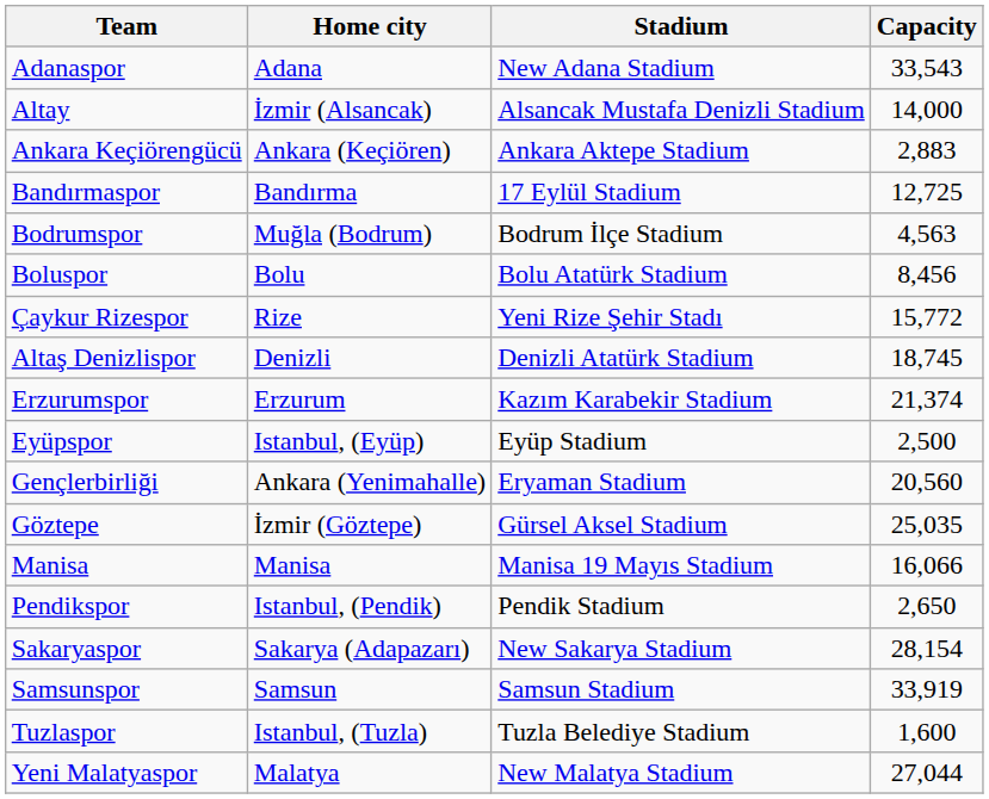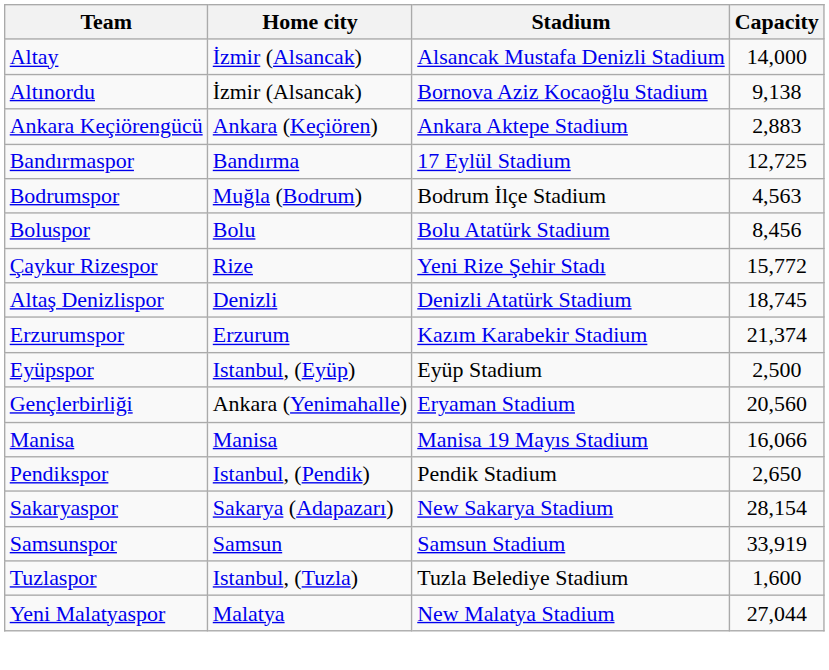 <table class="wikitable sortable" style="text-align: left;">
 <tr>
 <th>Team</th>
 <th>Home city</th>
 <th>Stadium</th>
 <th>Capacity</th>
 </tr>
 <tr>
-<td><a href='#'>Adanaspor</a></td>
-<td><a href='#'>Adana</a></td>
-<td><a href='#'>New Adana Stadium</a></td>
-<td align=center>33,543</td>
-</tr>
-<tr>
 <td><a href='#'>Altay</a></td>
 <td><a href='#'>İzmir</a> (<a href='#'>Alsancak</a>)</td>
 <td><a href='#'>Alsancak Mustafa Denizli Stadium</a></td>
 <td align="center">14,000</td>
+</tr>
+<tr>
+<td><a href='#'>Altınordu</a></td>
+<td>İzmir (Alsancak)</td>
+<td><a href='#'>Bornova Aziz Kocaoğlu Stadium</a></td>
+<td align="center">9,138</td>
 </tr>
 <tr>
 <td><a href='#'>Ankara Keçiörengücü</a></td>
 <td><a href='#'>Ankara</a> (<a href='#'>Keçiören</a>)</td>
 <td><a href='#'>Ankara Aktepe Stadium</a></td>
 <td align="center">2,883</td>
 </tr>
 <tr>
 <td><a href='#'>Bandırmaspor</a></td>
 <td><a href='#'>Bandırma</a></td>
 <td><a href='#'>17 Eylül Stadium</a></td>
 <td align="center">12,725</td>
 </tr>
 <tr>
 <td><a href='#'>Bodrumspor</a></td>
 <td><a href='#'>Muğla</a> (<a href='#'>Bodrum</a>)</td>
 <td>Bodrum İlçe Stadium</td>
 <td align="center">4,563</td>
 </tr>
 <tr>
 <td><a href='#'>Boluspor</a></td>
 <td><a href='#'>Bolu</a></td>
 <td><a href='#'>Bolu Atatürk Stadium</a></td>
 <td align="center">8,456</td>
 </tr>
 <tr>
 <td><a href='#'>Çaykur Rizespor</a></td>
 <td><a href='#'>Rize</a></td>
 <td><a href='#'>Yeni Rize Şehir Stadı</a></td>
 <td align=center>15,772</td>
 </tr>
 <tr>
 <td><a href='#'>Altaş Denizlispor</a></td>
 <td><a href='#'>Denizli</a></td>
 <td><a href='#'>Denizli Atatürk Stadium</a></td>
 <td align="center">18,745</td>
 </tr>
 <tr>
 <td><a href='#'>Erzurumspor</a></td>
 <td><a href='#'>Erzurum</a></td>
 <td><a href='#'>Kazım Karabekir Stadium</a></td>
 <td align="center">21,374</td>
 </tr>
 <tr>
 <td><a href='#'>Eyüpspor</a></td>
 <td><a href='#'>Istanbul</a>, (<a href='#'>Eyüp</a>)</td>
 <td>Eyüp Stadium</td>
 <td align=center>2,500</td>
 </tr>
 <tr>
 <td><a href='#'>Gençlerbirliği</a></td>
 <td>Ankara (<a href='#'>Yenimahalle</a>)</td>
 <td><a href='#'>Eryaman Stadium</a></td>
 <td align="center">20,560</td>
 </tr>
 <tr>
-<td><a href='#'>Göztepe</a></td>
-<td>İzmir (<a href='#'>Göztepe</a>)</td>
-<td><a href='#'>Gürsel Aksel Stadium</a></td>
-<td align=center>25,035</td>
-</tr>
-<tr>
 <td><a href='#'>Manisa</a></td>
 <td><a href='#'>Manisa</a></td>
 <td><a href='#'>Manisa 19 Mayıs Stadium</a></td>
 <td align="center">16,066</td>
 </tr>
 <tr>
 <td><a href='#'>Pendikspor</a></td>
 <td><a href='#'>Istanbul</a>, (<a href='#'>Pendik</a>)</td>
 <td>Pendik Stadium</td>
 <td align="center">2,650</td>
 </tr>
 <tr>
 <td><a href='#'>Sakaryaspor</a></td>
 <td><a href='#'>Sakarya</a> (<a href='#'>Adapazarı</a>)</td>
 <td><a href='#'>New Sakarya Stadium</a></td>
 <td align="center">28,154</td>
 </tr>
 <tr>
 <td><a href='#'>Samsunspor</a></td>
 <td><a href='#'>Samsun</a></td>
 <td><a href='#'>Samsun Stadium</a></td>
 <td align="center">33,919</td>
 </tr>
 <tr>
 <td><a href='#'>Tuzlaspor</a></td>
 <td><a href='#'>Istanbul</a>, (<a href='#'>Tuzla</a>)</td>
 <td>Tuzla Belediye Stadium</td>
 <td align="center">1,600</td>
 </tr>
 <tr>
 <td><a href='#'>Yeni Malatyaspor</a></td>
 <td><a href='#'>Malatya</a></td>
 <td><a href='#'>New Malatya Stadium</a></td>
 <td align=center>27,044</td>
 </tr>
 </table>
